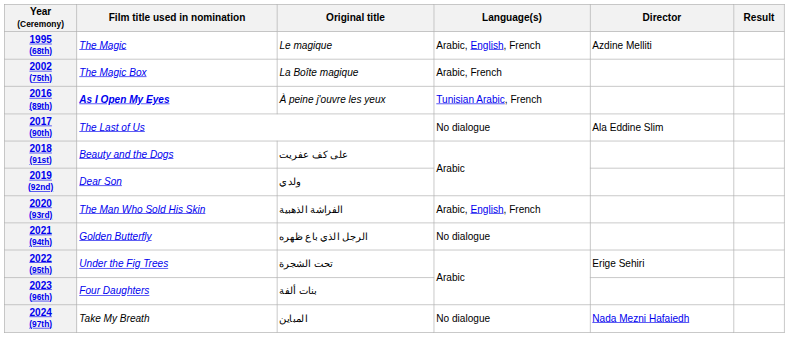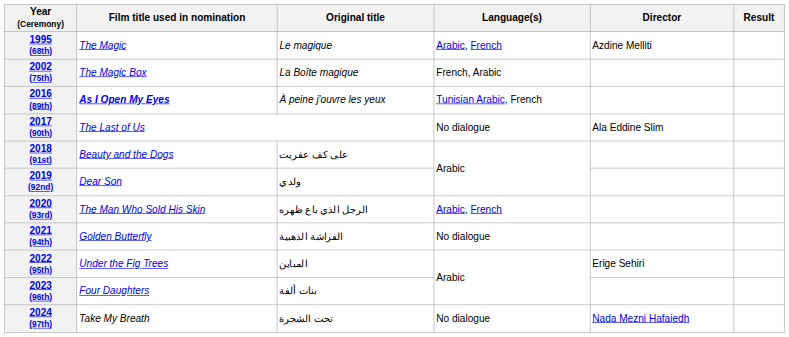 <table class="wikitable sortable"  style="width:98%; background:#fff;">
 <tr>
 <th>Year<br><small>(Ceremony)</small></th>
 <th>Film title used in nomination</th>
 <th>Original title</th>
 <th>Language(s)</th>
 <th>Director</th>
 <th>Result</th>
 </tr>
 <tr>
 <th style="text-align:center;"><a href='#'>1995</a><br><small><a href='#'>(68th)</a></small></th>
 <td><em><a href='#'>The Magic</a></em></td>
 <td><em>Le magique</em></td>
-<td>Arabic, <a href='#'>English</a>, French</td>
+<td><a href='#'>Arabic</a>, <a href='#'>French</a></td>
 <td>Azdine Melliti</td>
 <td></td>
 </tr>
 <tr>
 <th style="text-align:center;"><a href='#'>2002</a><br><small><a href='#'>(75th)</a></small></th>
 <td><em><a href='#'>The Magic Box</a></em></td>
 <td><em>La Boîte magique</em></td>
-<td>Arabic, French</td>
+<td>French, Arabic</td>
 <td></td>
 <td></td>
 </tr>
 <tr>
 <th style="text-align:center;"><a href='#'>2016</a><br><small><a href='#'>(89th)</a></small></th>
 <td><strong><em><a href='#'>As I Open My Eyes</a></em></strong></td>
 <td><em>À peine j'ouvre les yeux</em></td>
 <td><a href='#'>Tunisian Arabic</a>, French</td>
 <td></td>
 <td></td>
 </tr>
 <tr>
 <th style="text-align:center;"><a href='#'>2017</a><br><small><a href='#'>(90th)</a></small></th>
 <td colspan="2"><em><a href='#'>The Last of Us</a></em></td>
 <td>No dialogue</td>
 <td>Ala Eddine Slim</td>
 <td></td>
 </tr>
 <tr>
 <th style="text-align:center;"><a href='#'>2018</a><br><small><a href='#'>(91st)</a></small></th>
 <td><em><a href='#'>Beauty and the Dogs</a></em></td>
 <td>على كف عفريت</td>
 <td rowspan="2">Arabic</td>
 <td></td>
 <td></td>
 </tr>
 <tr>
 <th style="text-align:center;"><a href='#'>2019</a><br><small><a href='#'>(92nd)</a></small></th>
 <td><em><a href='#'>Dear Son</a></em></td>
 <td>ولدي</td>
 <td></td>
 <td></td>
 </tr>
 <tr>
 <th style="text-align:center;"><a href='#'>2020</a><br><small><a href='#'>(93rd)</a></small></th>
 <td><em><a href='#'>The Man Who Sold His Skin</a></em></td>
-<td>الفراشة الذهبية</td>
-<td>Arabic, <a href='#'>English</a>, French</td>
+<td>الرجل الذي باع ظهره</td>
+<td><a href='#'>Arabic</a>, <a href='#'>French</a></td>
 <td></td>
 <td></td>
 </tr>
 <tr>
 <th style="text-align:center;"><a href='#'>2021</a><br><small><a href='#'>(94th)</a></small></th>
 <td><em><a href='#'>Golden Butterfly</a></em></td>
-<td>الرجل الذي باع ظهره</td>
+<td>الفراشة الذهبية</td>
 <td>No dialogue</td>
 <td></td>
 <td></td>
 </tr>
 <tr>
 <th style="text-align:center;"><a href='#'>2022</a><br><small><a href='#'>(95th)</a></small></th>
 <td><em><a href='#'>Under the Fig Trees</a></em></td>
-<td>تحت الشجرة</td>
+<td>المباين</td>
 <td rowspan="2">Arabic</td>
 <td>Erige Sehiri</td>
 <td></td>
 </tr>
 <tr>
 <th style="text-align:center;"><a href='#'>2023</a><br><small><a href='#'>(96th)</a></small></th>
 <td><em><a href='#'>Four Daughters</a></em></td>
 <td>بنات ألفة</td>
 <td></td>
 <td></td>
 </tr>
 <tr>
 <th><a href='#'>2024</a><br><small><a href='#'>(97th)</a></small></th>
 <td><em>Take My Breath</em></td>
-<td>المباين</td>
+<td>تحت الشجرة</td>
 <td>No dialogue</td>
 <td><a href='#'>Nada Mezni Hafaiedh</a></td>
 <td></td>
 </tr>
 </table>
